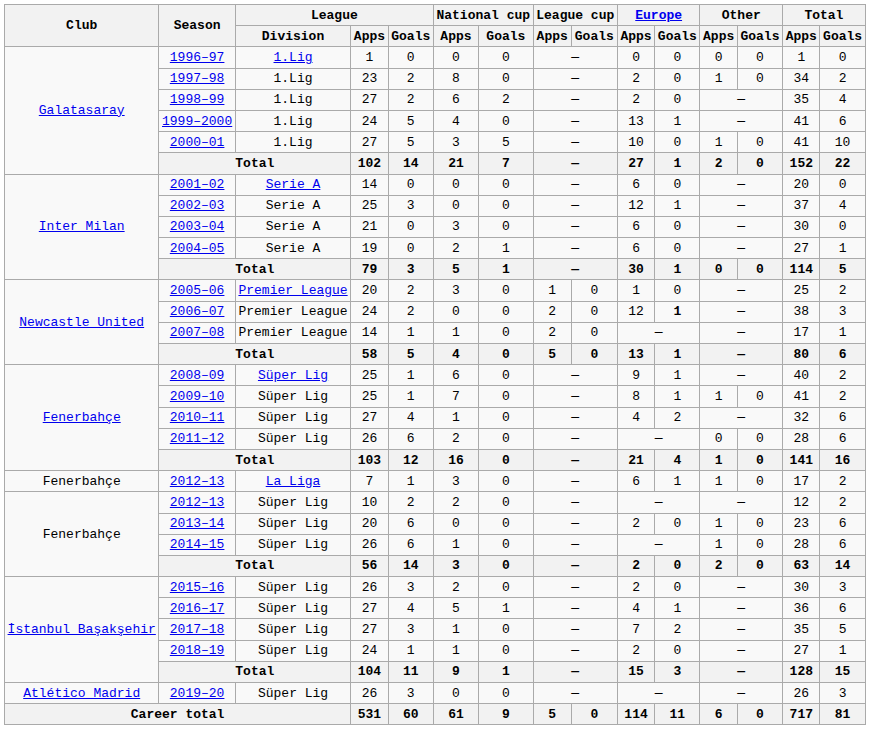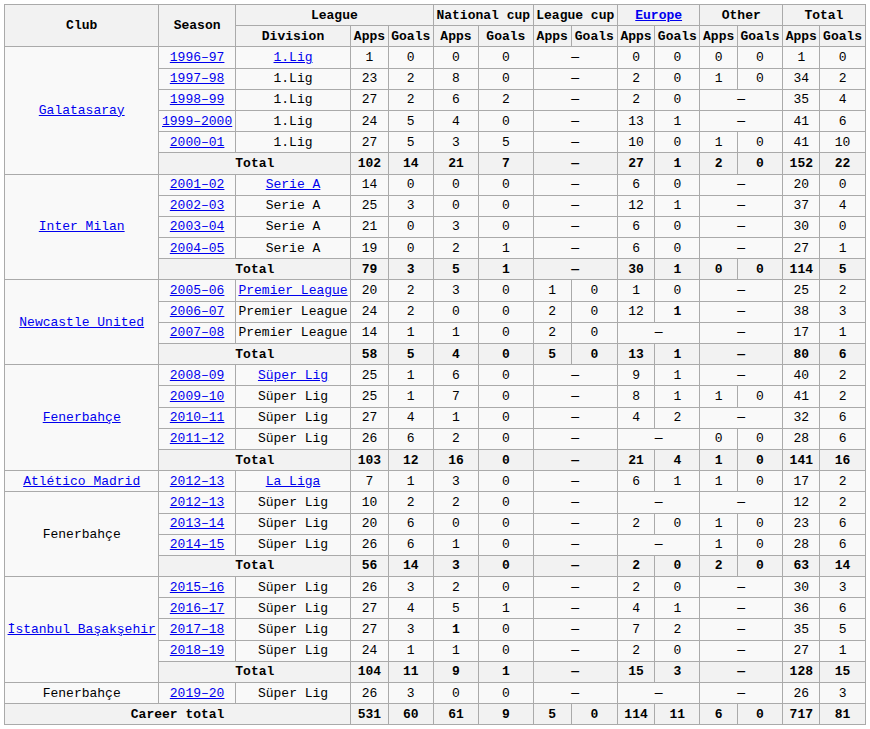 <table class="wikitable" style="text-align:center">
 <tr>
 <th rowspan="2">Club</th>
 <th rowspan="2">Season</th>
 <th colspan="3">League</th>
 <th colspan="2">National cup</th>
 <th colspan="2">League cup</th>
 <th colspan="2"><a href='#'>Europe</a></th>
 <th colspan="2">Other</th>
 <th colspan="2">Total</th>
 </tr>
 <tr>
 <th>Division</th>
 <th>Apps</th>
 <th>Goals</th>
 <th>Apps</th>
 <th>Goals</th>
 <th>Apps</th>
 <th>Goals</th>
 <th>Apps</th>
 <th>Goals</th>
 <th>Apps</th>
 <th>Goals</th>
 <th>Apps</th>
 <th>Goals</th>
 </tr>
 <tr>
 <td rowspan="6"><a href='#'>Galatasaray</a></td>
 <td><a href='#'>1996–97</a></td>
 <td><a href='#'>1.Lig</a></td>
 <td>1</td>
 <td>0</td>
 <td>0</td>
 <td>0</td>
 <td colspan="2">—</td>
 <td>0</td>
 <td>0</td>
 <td>0</td>
 <td>0</td>
 <td>1</td>
 <td>0</td>
 </tr>
 <tr>
 <td><a href='#'>1997–98</a></td>
 <td>1.Lig</td>
 <td>23</td>
 <td>2</td>
 <td>8</td>
 <td>0</td>
 <td colspan="2">—</td>
 <td>2</td>
 <td>0</td>
 <td>1</td>
 <td>0</td>
 <td>34</td>
 <td>2</td>
 </tr>
 <tr>
 <td><a href='#'>1998–99</a></td>
 <td>1.Lig</td>
 <td>27</td>
 <td>2</td>
 <td>6</td>
 <td>2</td>
 <td colspan="2">—</td>
 <td>2</td>
 <td>0</td>
 <td colspan="2">—</td>
 <td>35</td>
 <td>4</td>
 </tr>
 <tr>
 <td><a href='#'>1999–2000</a></td>
 <td>1.Lig</td>
 <td>24</td>
 <td>5</td>
 <td>4</td>
 <td>0</td>
 <td colspan="2">—</td>
 <td>13</td>
 <td>1</td>
 <td colspan="2">—</td>
 <td>41</td>
 <td>6</td>
 </tr>
 <tr>
 <td><a href='#'>2000–01</a></td>
 <td>1.Lig</td>
 <td>27</td>
 <td>5</td>
 <td>3</td>
 <td>5</td>
 <td colspan="2">—</td>
 <td>10</td>
 <td>0</td>
 <td>1</td>
 <td>0</td>
 <td>41</td>
 <td>10</td>
 </tr>
 <tr>
 <th colspan="2">Total</th>
 <th>102</th>
 <th>14</th>
 <th>21</th>
 <th>7</th>
 <th colspan="2">—</th>
 <th>27</th>
 <th>1</th>
 <th>2</th>
 <th>0</th>
 <th>152</th>
 <th>22</th>
 </tr>
 <tr>
 <td rowspan="5"><a href='#'>Inter Milan</a></td>
 <td><a href='#'>2001–02</a></td>
 <td><a href='#'>Serie A</a></td>
 <td>14</td>
 <td>0</td>
 <td>0</td>
 <td>0</td>
 <td colspan="2">—</td>
 <td>6</td>
 <td>0</td>
 <td colspan="2">—</td>
 <td>20</td>
 <td>0</td>
 </tr>
 <tr>
 <td><a href='#'>2002–03</a></td>
 <td>Serie A</td>
 <td>25</td>
 <td>3</td>
 <td>0</td>
 <td>0</td>
 <td colspan="2">—</td>
 <td>12</td>
 <td>1</td>
 <td colspan="2">—</td>
 <td>37</td>
 <td>4</td>
 </tr>
 <tr>
 <td><a href='#'>2003–04</a></td>
 <td>Serie A</td>
 <td>21</td>
 <td>0</td>
 <td>3</td>
 <td>0</td>
 <td colspan="2">—</td>
 <td>6</td>
 <td>0</td>
 <td colspan="2">—</td>
 <td>30</td>
 <td>0</td>
 </tr>
 <tr>
 <td><a href='#'>2004–05</a></td>
 <td>Serie A</td>
 <td>19</td>
 <td>0</td>
 <td>2</td>
 <td>1</td>
 <td colspan="2">—</td>
 <td>6</td>
 <td>0</td>
 <td colspan="2">—</td>
 <td>27</td>
 <td>1</td>
 </tr>
 <tr>
 <th colspan="2">Total</th>
 <th>79</th>
 <th>3</th>
 <th>5</th>
 <th>1</th>
 <th colspan="2">—</th>
 <th>30</th>
 <th>1</th>
 <th>0</th>
 <th>0</th>
 <th>114</th>
 <th>5</th>
 </tr>
 <tr>
 <td rowspan="4"><a href='#'>Newcastle United</a></td>
 <td><a href='#'>2005–06</a></td>
 <td><a href='#'>Premier League</a></td>
 <td>20</td>
 <td>2</td>
 <td>3</td>
 <td>0</td>
 <td>1</td>
 <td>0</td>
 <td>1</td>
 <td>0</td>
 <td colspan="2">—</td>
 <td>25</td>
 <td>2</td>
 </tr>
 <tr>
 <td><a href='#'>2006–07</a></td>
 <td>Premier League</td>
 <td>24</td>
 <td>2</td>
 <td>0</td>
 <td>0</td>
 <td>2</td>
 <td>0</td>
 <td>12</td>
 <td><strong>1</strong></td>
 <td colspan="2">—</td>
 <td>38</td>
 <td>3</td>
 </tr>
 <tr>
 <td><a href='#'>2007–08</a></td>
 <td>Premier League</td>
 <td>14</td>
 <td>1</td>
 <td>1</td>
 <td>0</td>
 <td>2</td>
 <td>0</td>
 <td colspan="2">—</td>
 <td colspan="2">—</td>
 <td>17</td>
 <td>1</td>
 </tr>
 <tr>
 <th colspan="2">Total</th>
 <th>58</th>
 <th>5</th>
 <th>4</th>
 <th>0</th>
 <th>5</th>
 <th>0</th>
 <th>13</th>
 <th>1</th>
 <th colspan="2">—</th>
 <th>80</th>
 <th>6</th>
 </tr>
 <tr>
 <td rowspan="5"><a href='#'>Fenerbahçe</a></td>
 <td><a href='#'>2008–09</a></td>
 <td><a href='#'>Süper Lig</a></td>
 <td>25</td>
 <td>1</td>
 <td>6</td>
 <td>0</td>
 <td colspan="2">—</td>
 <td>9</td>
 <td>1</td>
 <td colspan="2">—</td>
 <td>40</td>
 <td>2</td>
 </tr>
 <tr>
 <td><a href='#'>2009–10</a></td>
 <td>Süper Lig</td>
 <td>25</td>
 <td>1</td>
 <td>7</td>
 <td>0</td>
 <td colspan="2">—</td>
 <td>8</td>
 <td>1</td>
 <td>1</td>
 <td>0</td>
 <td>41</td>
 <td>2</td>
 </tr>
 <tr>
 <td><a href='#'>2010–11</a></td>
 <td>Süper Lig</td>
 <td>27</td>
 <td>4</td>
 <td>1</td>
 <td>0</td>
 <td colspan="2">—</td>
 <td>4</td>
 <td>2</td>
 <td colspan="2">—</td>
 <td>32</td>
 <td>6</td>
 </tr>
 <tr>
 <td><a href='#'>2011–12</a></td>
 <td>Süper Lig</td>
 <td>26</td>
 <td>6</td>
 <td>2</td>
 <td>0</td>
 <td colspan="2">—</td>
 <td colspan="2">—</td>
 <td>0</td>
 <td>0</td>
 <td>28</td>
 <td>6</td>
 </tr>
 <tr>
 <th colspan="2">Total</th>
 <th>103</th>
 <th>12</th>
 <th>16</th>
 <th>0</th>
 <th colspan="2">—</th>
 <th>21</th>
 <th>4</th>
 <th>1</th>
 <th>0</th>
 <th>141</th>
 <th>16</th>
 </tr>
 <tr>
-<td>Fenerbahçe</td>
+<td><a href='#'>Atlético Madrid</a></td>
 <td><a href='#'>2012–13</a></td>
 <td><a href='#'>La Liga</a></td>
 <td>7</td>
 <td>1</td>
 <td>3</td>
 <td>0</td>
 <td colspan="2">—</td>
 <td>6</td>
 <td>1</td>
 <td>1</td>
 <td>0</td>
 <td>17</td>
 <td>2</td>
 </tr>
 <tr>
 <td rowspan="4">Fenerbahçe</td>
 <td><a href='#'>2012–13</a></td>
 <td>Süper Lig</td>
 <td>10</td>
 <td>2</td>
 <td>2</td>
 <td>0</td>
 <td colspan="2">—</td>
 <td colspan="2">—</td>
 <td colspan="2">—</td>
 <td>12</td>
 <td>2</td>
 </tr>
 <tr>
 <td><a href='#'>2013–14</a></td>
 <td>Süper Lig</td>
 <td>20</td>
 <td>6</td>
 <td>0</td>
 <td>0</td>
 <td colspan="2">—</td>
 <td>2</td>
 <td>0</td>
 <td>1</td>
 <td>0</td>
 <td>23</td>
 <td>6</td>
 </tr>
 <tr>
 <td><a href='#'>2014–15</a></td>
 <td>Süper Lig</td>
 <td>26</td>
 <td>6</td>
 <td>1</td>
 <td>0</td>
 <td colspan="2">—</td>
 <td colspan="2">—</td>
 <td>1</td>
 <td>0</td>
 <td>28</td>
 <td>6</td>
 </tr>
 <tr>
 <th colspan="2">Total</th>
 <th>56</th>
 <th>14</th>
 <th>3</th>
 <th>0</th>
 <th colspan="2">—</th>
 <th>2</th>
 <th>0</th>
 <th>2</th>
 <th>0</th>
 <th>63</th>
 <th>14</th>
 </tr>
 <tr>
 <td rowspan="5"><a href='#'>İstanbul Başakşehir</a></td>
 <td><a href='#'>2015–16</a></td>
 <td>Süper Lig</td>
 <td>26</td>
 <td>3</td>
 <td>2</td>
 <td>0</td>
 <td colspan="2">—</td>
 <td>2</td>
 <td>0</td>
 <td colspan="2">—</td>
 <td>30</td>
 <td>3</td>
 </tr>
 <tr>
 <td><a href='#'>2016–17</a></td>
 <td>Süper Lig</td>
 <td>27</td>
 <td>4</td>
 <td>5</td>
 <td>1</td>
 <td colspan="2">—</td>
 <td>4</td>
 <td>1</td>
 <td colspan="2">—</td>
 <td>36</td>
 <td>6</td>
 </tr>
 <tr>
 <td><a href='#'>2017–18</a></td>
 <td>Süper Lig</td>
 <td>27</td>
 <td>3</td>
-<td>1</td>
+<td><strong>1</strong></td>
 <td>0</td>
 <td colspan="2">—</td>
 <td>7</td>
 <td>2</td>
 <td colspan="2">—</td>
 <td>35</td>
 <td>5</td>
 </tr>
 <tr>
 <td><a href='#'>2018–19</a></td>
 <td>Süper Lig</td>
 <td>24</td>
 <td>1</td>
 <td>1</td>
 <td>0</td>
 <td colspan="2">—</td>
 <td>2</td>
 <td>0</td>
 <td colspan="2">—</td>
 <td>27</td>
 <td>1</td>
 </tr>
 <tr>
 <th colspan="2">Total</th>
 <th>104</th>
 <th>11</th>
 <th>9</th>
 <th>1</th>
 <th colspan="2">—</th>
 <th>15</th>
 <th>3</th>
 <th colspan="2">—</th>
 <th>128</th>
 <th>15</th>
 </tr>
 <tr>
-<td><a href='#'>Atlético Madrid</a></td>
+<td>Fenerbahçe</td>
 <td><a href='#'>2019–20</a></td>
 <td>Süper Lig</td>
 <td>26</td>
 <td>3</td>
 <td>0</td>
 <td>0</td>
 <td colspan="2">—</td>
 <td colspan="2">—</td>
 <td colspan="2">—</td>
 <td>26</td>
 <td>3</td>
 </tr>
 <tr>
 <th colspan="3">Career total</th>
 <th>531</th>
 <th>60</th>
 <th>61</th>
 <th>9</th>
 <th>5</th>
 <th>0</th>
 <th>114</th>
 <th>11</th>
 <th>6</th>
 <th>0</th>
 <th>717</th>
 <th>81</th>
 </tr>
 </table>
